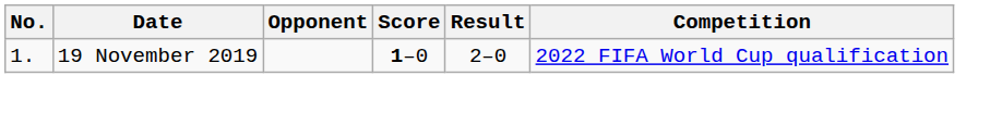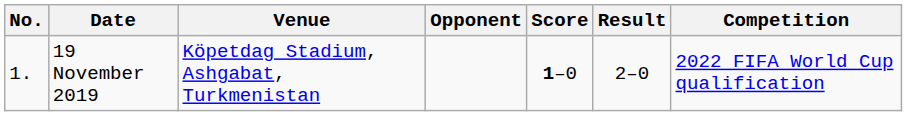 <table class="wikitable">
 <tr>
 <th>No.</th>
 <th>Date</th>
+<th>Venue</th>
 <th>Opponent</th>
 <th>Score</th>
 <th>Result</th>
 <th>Competition</th>
 </tr>
 <tr>
 <td>1.</td>
 <td>19 November 2019</td>
+<td><a href='#'>Köpetdag Stadium</a>, <a href='#'>Ashgabat</a>, <a href='#'>Turkmenistan</a></td>
 <td></td>
 <td align=center><strong>1</strong>–0</td>
 <td align=center>2–0</td>
 <td><a href='#'>2022 FIFA World Cup qualification</a></td>
 </tr>
 </table>
